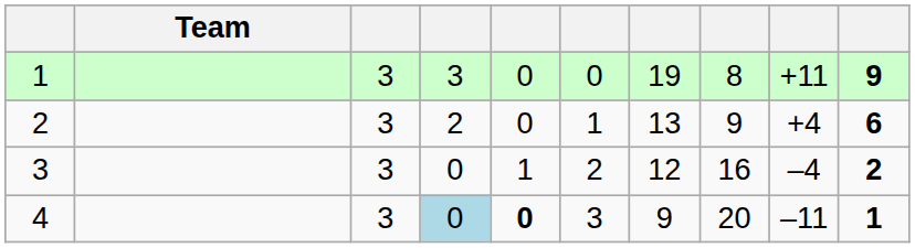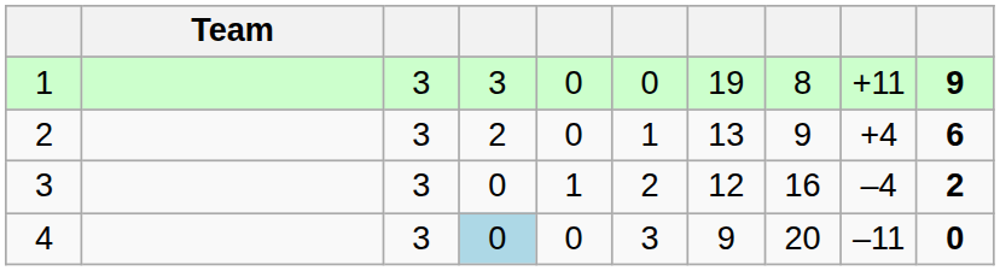 <table class="wikitable" style="text-align: center; font-size: 100%;">
 <tr>
 <th width="30"></th>
 <th width="140">Team</th>
 <th width="30"></th>
 <th width="30"></th>
 <th width="30"></th>
 <th width="30"></th>
 <th width="30"></th>
 <th width="30"></th>
 <th width="30"></th>
 <th width="30"></th>
 </tr>
 <tr style="background-color: #ccffcc;">
 <td>1</td>
 <td align=left><strong></strong></td>
 <td>3</td>
 <td>3</td>
 <td>0</td>
 <td>0</td>
 <td>19</td>
 <td>8</td>
 <td>+11</td>
 <td><strong>9</strong></td>
 </tr>
 <tr>
 <td>2</td>
 <td align=left></td>
 <td>3</td>
 <td>2</td>
 <td>0</td>
 <td>1</td>
 <td>13</td>
 <td>9</td>
 <td>+4</td>
 <td><strong>6</strong></td>
 </tr>
 <tr>
 <td>3</td>
 <td align=left></td>
 <td>3</td>
 <td>0</td>
 <td>1</td>
 <td>2</td>
 <td>12</td>
 <td>16</td>
 <td>–4</td>
 <td><strong>2</strong></td>
 </tr>
 <tr>
 <td>4</td>
 <td align=left></td>
 <td>3</td>
 <td style="background: lightblue;">0</td>
-<td><strong>0</strong></td>
+<td>0</td>
 <td>3</td>
 <td>9</td>
 <td>20</td>
 <td>–11</td>
-<td><strong>1</strong></td>
+<td><strong>0</strong></td>
 </tr>
 </table>
